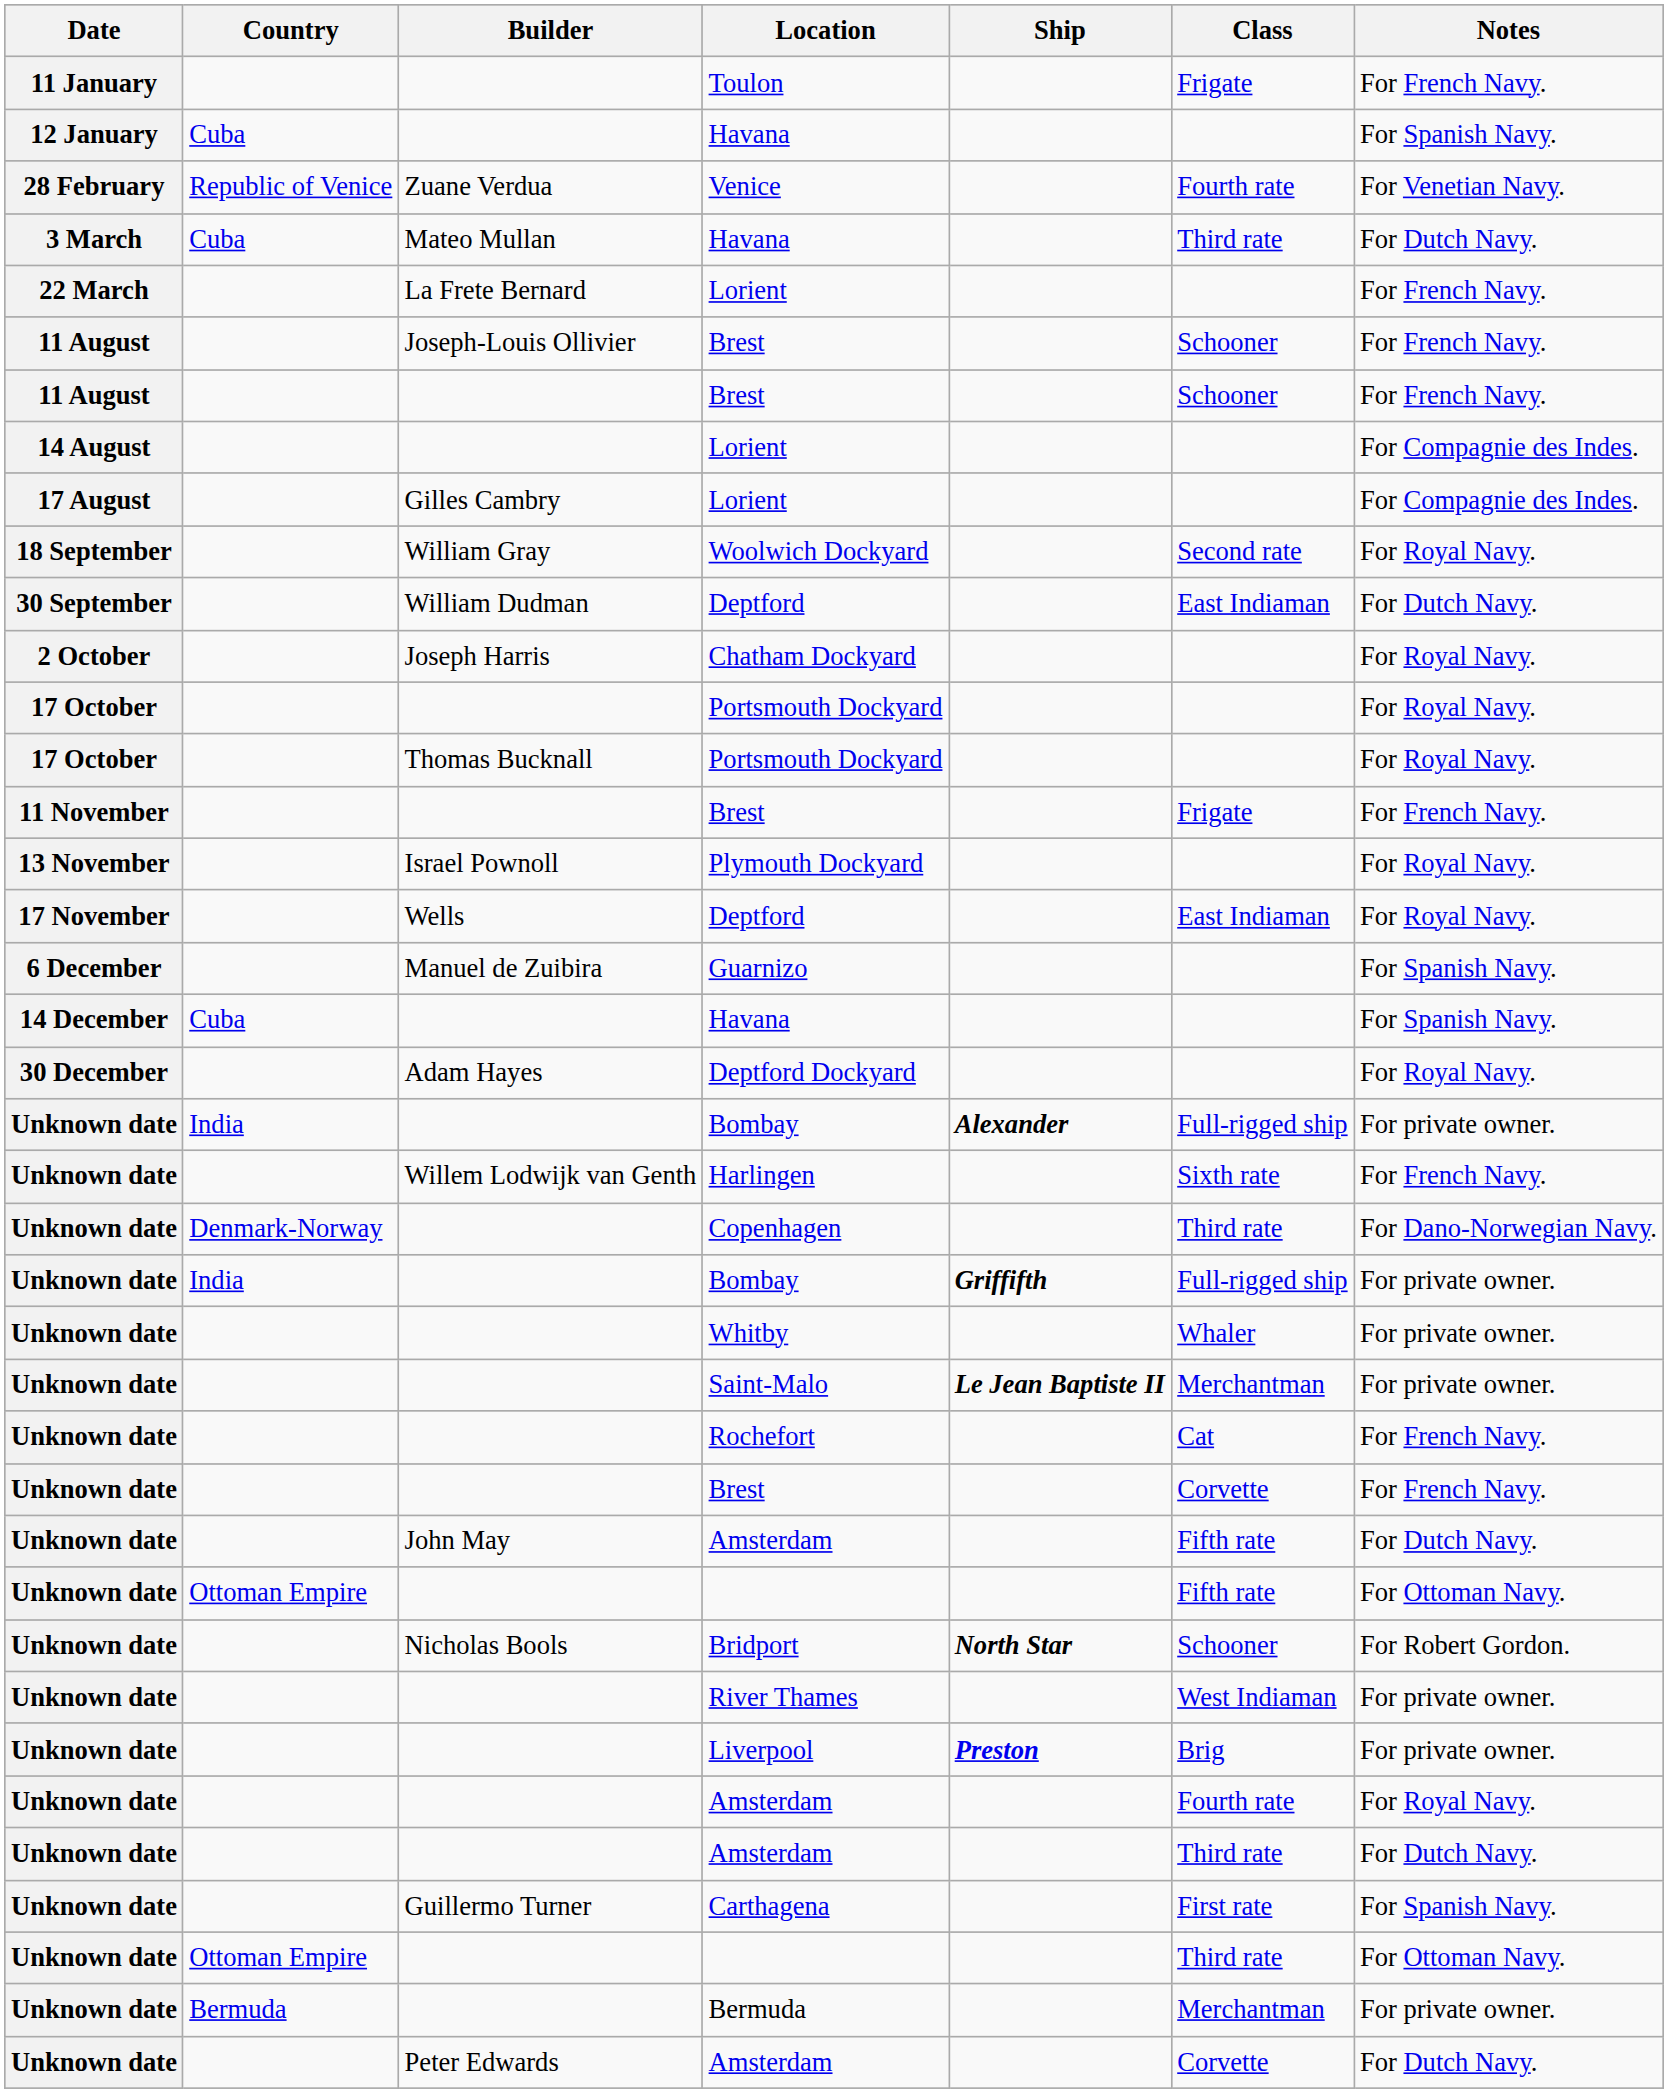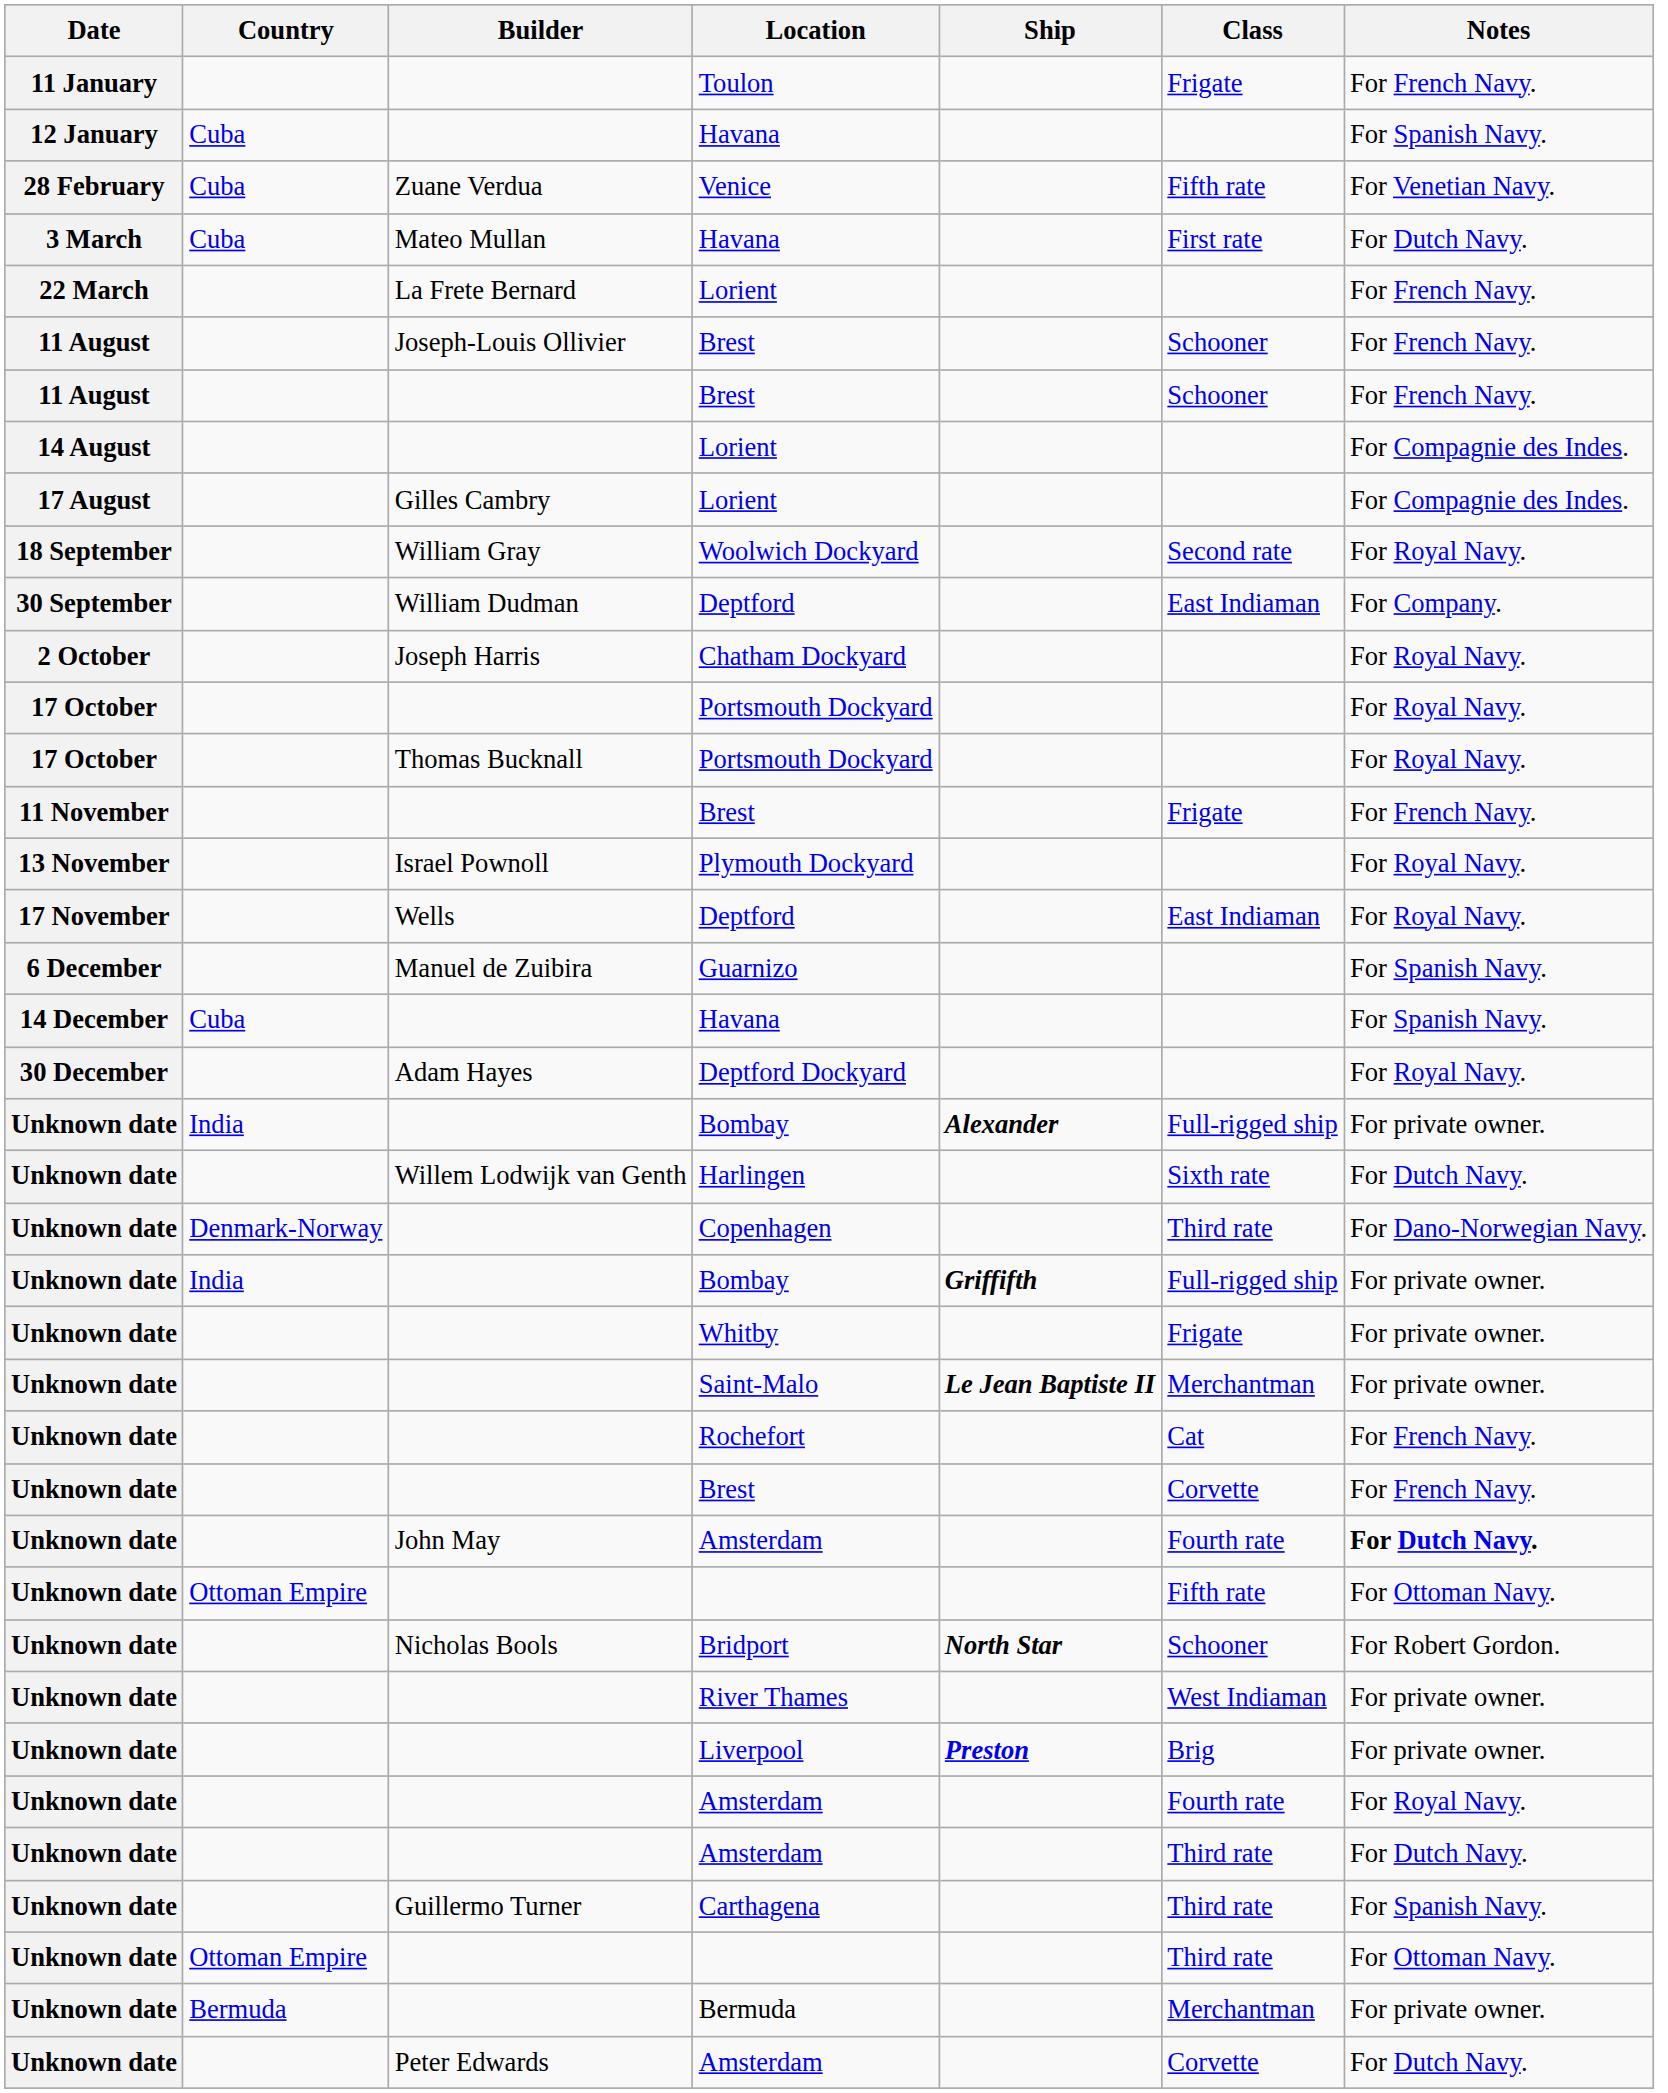 <table class="wikitable sortable" style="font-size:1.00em; line-height:1.5em;">
 <tr>
 <th>Date</th>
 <th>Country</th>
 <th>Builder</th>
 <th>Location</th>
 <th>Ship</th>
 <th>Class</th>
 <th>Notes</th>
 </tr>
 <tr ---->
 <th>11 January</th>
 <td></td>
 <td></td>
 <td><a href='#'>Toulon</a></td>
 <td><strong></strong></td>
 <td><a href='#'>Frigate</a></td>
 <td>For <a href='#'>French Navy</a>.</td>
 </tr>
 <tr ---->
 <th>12 January</th>
 <td> <a href='#'>Cuba</a></td>
 <td></td>
 <td><a href='#'>Havana</a></td>
 <td><strong></strong></td>
 <td></td>
 <td>For <a href='#'>Spanish Navy</a>.</td>
 </tr>
 <tr ---->
 <th>28 February</th>
-<td> <a href='#'>Republic of Venice</a></td>
+<td>  <a href='#'>Cuba</a></td>
 <td>Zuane Verdua</td>
 <td><a href='#'>Venice</a></td>
 <td><strong></strong></td>
-<td><a href='#'>Fourth rate</a></td>
+<td><a href='#'>Fifth rate</a></td>
 <td>For <a href='#'>Venetian Navy</a>.</td>
 </tr>
 <tr ---->
 <th>3 March</th>
 <td> <a href='#'>Cuba</a></td>
 <td>Mateo Mullan</td>
 <td><a href='#'>Havana</a></td>
 <td><strong></strong></td>
-<td><a href='#'>Third rate</a></td>
+<td><a href='#'>First rate</a></td>
 <td>For <a href='#'>Dutch Navy</a>.</td>
 </tr>
 <tr ---->
 <th>22 March</th>
 <td></td>
 <td>La Frete Bernard</td>
 <td><a href='#'>Lorient</a></td>
 <td><strong></strong></td>
 <td></td>
 <td>For <a href='#'>French Navy</a>.</td>
 </tr>
 <tr ---->
 <th>11 August</th>
 <td></td>
 <td>Joseph-Louis Ollivier</td>
 <td><a href='#'>Brest</a></td>
 <td><strong></strong></td>
 <td><a href='#'>Schooner</a></td>
 <td>For <a href='#'>French Navy</a>.</td>
 </tr>
 <tr ---->
 <th>11 August</th>
 <td></td>
 <td></td>
 <td><a href='#'>Brest</a></td>
 <td><strong></strong></td>
 <td><a href='#'>Schooner</a></td>
 <td>For <a href='#'>French Navy</a>.</td>
 </tr>
 <tr ---->
 <th>14 August</th>
 <td></td>
 <td></td>
 <td><a href='#'>Lorient</a></td>
 <td><strong></strong></td>
 <td></td>
 <td>For <a href='#'>Compagnie des Indes</a>.</td>
 </tr>
 <tr ---->
 <th>17 August</th>
 <td></td>
 <td>Gilles Cambry</td>
 <td><a href='#'>Lorient</a></td>
 <td><strong></strong></td>
 <td></td>
 <td>For <a href='#'>Compagnie des Indes</a>.</td>
 </tr>
 <tr ---->
 <th>18 September</th>
 <td></td>
 <td>William Gray</td>
 <td><a href='#'>Woolwich Dockyard</a></td>
 <td><strong></strong></td>
 <td><a href='#'>Second rate</a></td>
 <td>For <a href='#'>Royal Navy</a>.</td>
 </tr>
 <tr ---->
 <th>30 September</th>
 <td></td>
 <td>William Dudman</td>
 <td><a href='#'>Deptford</a></td>
 <td><strong></strong></td>
 <td><a href='#'>East Indiaman</a></td>
-<td>For <a href='#'>Dutch Navy</a>.</td>
+<td>For <a href='#'>Company</a>.</td>
 </tr>
 <tr ---->
 <th>2 October</th>
 <td></td>
 <td>Joseph Harris</td>
 <td><a href='#'>Chatham Dockyard</a></td>
 <td><strong></strong></td>
 <td></td>
 <td>For <a href='#'>Royal Navy</a>.</td>
 </tr>
 <tr ---->
 <th>17 October</th>
 <td></td>
 <td></td>
 <td><a href='#'>Portsmouth Dockyard</a></td>
 <td><strong></strong></td>
 <td></td>
 <td>For <a href='#'>Royal Navy</a>.</td>
 </tr>
 <tr ---->
 <th>17 October</th>
 <td></td>
 <td>Thomas Bucknall</td>
 <td><a href='#'>Portsmouth Dockyard</a></td>
 <td><strong></strong></td>
 <td></td>
 <td>For <a href='#'>Royal Navy</a>.</td>
 </tr>
 <tr ---->
 <th>11 November</th>
 <td></td>
 <td></td>
 <td><a href='#'>Brest</a></td>
 <td><strong></strong></td>
 <td><a href='#'>Frigate</a></td>
 <td>For <a href='#'>French Navy</a>.</td>
 </tr>
 <tr ---->
 <th>13 November</th>
 <td></td>
 <td>Israel Pownoll</td>
 <td><a href='#'>Plymouth Dockyard</a></td>
 <td><strong></strong></td>
 <td></td>
 <td>For <a href='#'>Royal Navy</a>.</td>
 </tr>
 <tr ---->
 <th>17 November</th>
 <td></td>
 <td>Wells</td>
 <td><a href='#'>Deptford</a></td>
 <td><strong></strong></td>
 <td><a href='#'>East Indiaman</a></td>
 <td>For <a href='#'>Royal Navy</a>.</td>
 </tr>
 <tr ---->
 <th>6 December</th>
 <td></td>
 <td>Manuel de Zuibira</td>
 <td><a href='#'>Guarnizo</a></td>
 <td><strong></strong></td>
 <td></td>
 <td>For <a href='#'>Spanish Navy</a>.</td>
 </tr>
 <tr ---->
 <th>14 December</th>
 <td>  <a href='#'>Cuba</a></td>
 <td></td>
 <td><a href='#'>Havana</a></td>
 <td><strong></strong></td>
 <td></td>
 <td>For <a href='#'>Spanish Navy</a>.</td>
 </tr>
 <tr ---->
 <th>30 December</th>
 <td></td>
 <td>Adam Hayes</td>
 <td><a href='#'>Deptford Dockyard</a></td>
 <td><strong></strong></td>
 <td></td>
 <td>For <a href='#'>Royal Navy</a>.</td>
 </tr>
 <tr ---->
 <th>Unknown date</th>
 <td> <a href='#'>India</a></td>
 <td></td>
 <td><a href='#'>Bombay</a></td>
 <td><strong><em>Alexander</em></strong></td>
 <td><a href='#'>Full-rigged ship</a></td>
 <td>For private owner.</td>
 </tr>
 <tr ---->
 <th>Unknown date</th>
 <td></td>
 <td>Willem Lodwijk van Genth</td>
 <td><a href='#'>Harlingen</a></td>
 <td><strong></strong></td>
 <td><a href='#'>Sixth rate</a></td>
-<td>For <a href='#'>French Navy</a>.</td>
+<td>For <a href='#'>Dutch Navy</a>.</td>
 </tr>
 <tr ---->
 <th>Unknown date</th>
 <td> <a href='#'>Denmark-Norway</a></td>
 <td></td>
 <td><a href='#'>Copenhagen</a></td>
 <td><strong></strong></td>
 <td><a href='#'>Third rate</a></td>
 <td>For <a href='#'>Dano-Norwegian Navy</a>.</td>
 </tr>
 <tr ---->
 <th>Unknown date</th>
 <td> <a href='#'>India</a></td>
 <td></td>
 <td><a href='#'>Bombay</a></td>
 <td><strong><em>Griffifth</em></strong></td>
 <td><a href='#'>Full-rigged ship</a></td>
 <td>For private owner.</td>
 </tr>
 <tr ---->
 <th>Unknown date</th>
 <td></td>
 <td></td>
 <td><a href='#'>Whitby</a></td>
 <td><strong></strong></td>
-<td><a href='#'>Whaler</a></td>
+<td><a href='#'>Frigate</a></td>
 <td>For private owner.</td>
 </tr>
 <tr ---->
 <th>Unknown date</th>
 <td></td>
 <td></td>
 <td><a href='#'>Saint-Malo</a></td>
 <td><strong><em>Le Jean Baptiste II</em></strong></td>
 <td><a href='#'>Merchantman</a></td>
 <td>For private owner.</td>
 </tr>
 <tr ---->
 <th>Unknown date</th>
 <td></td>
 <td></td>
 <td><a href='#'>Rochefort</a></td>
 <td><strong></strong></td>
 <td><a href='#'>Cat</a></td>
 <td>For <a href='#'>French Navy</a>.</td>
 </tr>
 <tr ---->
 <th>Unknown date</th>
 <td></td>
 <td></td>
 <td><a href='#'>Brest</a></td>
 <td><strong></strong></td>
 <td><a href='#'>Corvette</a></td>
 <td>For <a href='#'>French Navy</a>.</td>
 </tr>
 <tr ---->
 <th>Unknown date</th>
 <td></td>
 <td>John May</td>
 <td><a href='#'>Amsterdam</a></td>
 <td><strong></strong></td>
-<td><a href='#'>Fifth rate</a></td>
-<td>For <a href='#'>Dutch Navy</a>.</td>
+<td><a href='#'>Fourth rate</a></td>
+<td><strong>For <a href='#'>Dutch Navy</a>.</strong></td>
 </tr>
 <tr ---->
 <th>Unknown date</th>
 <td> <a href='#'>Ottoman Empire</a></td>
 <td></td>
 <td></td>
 <td><strong></strong></td>
 <td><a href='#'>Fifth rate</a></td>
 <td>For <a href='#'>Ottoman Navy</a>.</td>
 </tr>
 <tr ---->
 <th>Unknown date</th>
 <td></td>
 <td>Nicholas Bools</td>
 <td><a href='#'>Bridport</a></td>
 <td><strong><em>North Star</em></strong></td>
 <td><a href='#'>Schooner</a></td>
 <td>For Robert Gordon.</td>
 </tr>
 <tr ---->
 <th>Unknown date</th>
 <td></td>
 <td></td>
 <td><a href='#'>River Thames</a></td>
 <td><strong></strong></td>
 <td><a href='#'>West Indiaman</a></td>
 <td>For private owner.</td>
 </tr>
 <tr ---->
 <th>Unknown date</th>
 <td></td>
 <td></td>
 <td><a href='#'>Liverpool</a></td>
 <td><strong><a href='#'><em>Preston</em></a></strong></td>
 <td><a href='#'>Brig</a></td>
 <td>For private owner.</td>
 </tr>
 <tr ---->
 <th>Unknown date</th>
 <td></td>
 <td></td>
 <td><a href='#'>Amsterdam</a></td>
 <td><strong></strong></td>
 <td><a href='#'>Fourth rate</a></td>
 <td>For <a href='#'>Royal Navy</a>.</td>
 </tr>
 <tr ---->
 <th>Unknown date</th>
 <td></td>
 <td></td>
 <td><a href='#'>Amsterdam</a></td>
 <td><strong></strong></td>
 <td><a href='#'>Third rate</a></td>
 <td>For <a href='#'>Dutch Navy</a>.</td>
 </tr>
 <tr ---->
 <th>Unknown date</th>
 <td></td>
 <td>Guillermo Turner</td>
 <td><a href='#'>Carthagena</a></td>
 <td><strong></strong></td>
-<td><a href='#'>First rate</a></td>
+<td><a href='#'>Third rate</a></td>
 <td>For <a href='#'>Spanish Navy</a>.</td>
 </tr>
 <tr ---->
 <th>Unknown date</th>
 <td> <a href='#'>Ottoman Empire</a></td>
 <td></td>
 <td></td>
 <td><strong></strong></td>
 <td><a href='#'>Third rate</a></td>
 <td>For <a href='#'>Ottoman Navy</a>.</td>
 </tr>
 <tr ---->
 <th>Unknown date</th>
 <td> <a href='#'>Bermuda</a></td>
 <td></td>
 <td>Bermuda</td>
 <td><strong></strong></td>
 <td><a href='#'>Merchantman</a></td>
 <td>For private owner.</td>
 </tr>
 <tr ---->
 <th>Unknown date</th>
 <td></td>
 <td>Peter Edwards</td>
 <td><a href='#'>Amsterdam</a></td>
 <td><strong></strong></td>
 <td><a href='#'>Corvette</a></td>
 <td>For <a href='#'>Dutch Navy</a>.</td>
 </tr>
 </table>
